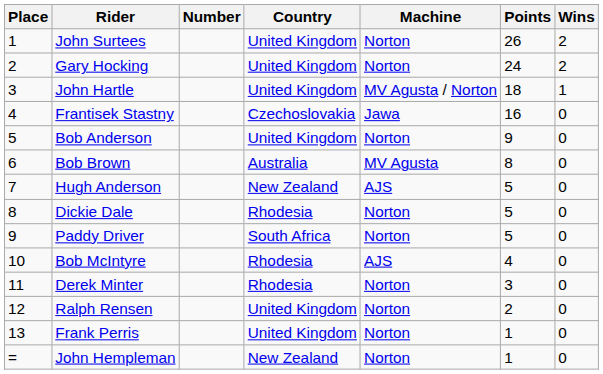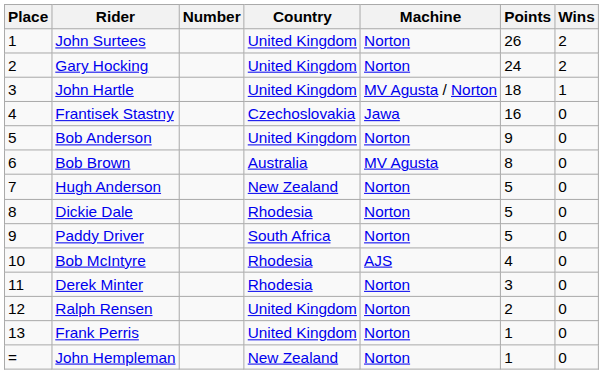 <table class="wikitable" style="font-size: 95%;">
 <tr>
 <th>Place</th>
 <th>Rider</th>
 <th>Number</th>
 <th>Country</th>
 <th>Machine</th>
 <th>Points</th>
 <th>Wins</th>
 </tr>
 <tr>
 <td>1</td>
 <td> <a href='#'>John Surtees</a></td>
 <td></td>
 <td><a href='#'>United Kingdom</a></td>
 <td><a href='#'>Norton</a></td>
 <td>26</td>
 <td>2</td>
 </tr>
 <tr>
 <td>2</td>
 <td> <a href='#'>Gary Hocking</a></td>
 <td></td>
 <td><a href='#'>United Kingdom</a></td>
 <td><a href='#'>Norton</a></td>
 <td>24</td>
 <td>2</td>
 </tr>
 <tr>
 <td>3</td>
 <td> <a href='#'>John Hartle</a></td>
 <td></td>
 <td><a href='#'>United Kingdom</a></td>
 <td><a href='#'>MV Agusta</a> / <a href='#'>Norton</a></td>
 <td>18</td>
 <td>1</td>
 </tr>
 <tr>
 <td>4</td>
 <td> <a href='#'>Frantisek Stastny</a></td>
 <td></td>
 <td><a href='#'>Czechoslovakia</a></td>
 <td><a href='#'>Jawa</a></td>
 <td>16</td>
 <td>0</td>
 </tr>
 <tr>
 <td>5</td>
 <td> <a href='#'>Bob Anderson</a></td>
 <td></td>
 <td><a href='#'>United Kingdom</a></td>
 <td><a href='#'>Norton</a></td>
 <td>9</td>
 <td>0</td>
 </tr>
 <tr>
 <td>6</td>
 <td> <a href='#'>Bob Brown</a></td>
 <td></td>
 <td><a href='#'>Australia</a></td>
 <td><a href='#'>MV Agusta</a></td>
 <td>8</td>
 <td>0</td>
 </tr>
 <tr>
 <td>7</td>
 <td> <a href='#'>Hugh Anderson</a></td>
 <td></td>
 <td><a href='#'>New Zealand</a></td>
-<td><a href='#'>AJS</a></td>
+<td><a href='#'>Norton</a></td>
 <td>5</td>
 <td>0</td>
 </tr>
 <tr>
 <td>8</td>
 <td> <a href='#'>Dickie Dale</a></td>
 <td></td>
 <td><a href='#'>Rhodesia</a></td>
 <td><a href='#'>Norton</a></td>
 <td>5</td>
 <td>0</td>
 </tr>
 <tr>
 <td>9</td>
 <td> <a href='#'>Paddy Driver</a></td>
 <td></td>
 <td><a href='#'>South Africa</a></td>
 <td><a href='#'>Norton</a></td>
 <td>5</td>
 <td>0</td>
 </tr>
 <tr>
 <td>10</td>
 <td> <a href='#'>Bob McIntyre</a></td>
 <td></td>
 <td><a href='#'>Rhodesia</a></td>
 <td><a href='#'>AJS</a></td>
 <td>4</td>
 <td>0</td>
 </tr>
 <tr>
 <td>11</td>
 <td> <a href='#'>Derek Minter</a></td>
 <td></td>
 <td><a href='#'>Rhodesia</a></td>
 <td><a href='#'>Norton</a></td>
 <td>3</td>
 <td>0</td>
 </tr>
 <tr>
 <td>12</td>
 <td> <a href='#'>Ralph Rensen</a></td>
 <td></td>
 <td><a href='#'>United Kingdom</a></td>
 <td><a href='#'>Norton</a></td>
 <td>2</td>
 <td>0</td>
 </tr>
 <tr>
 <td>13</td>
 <td> <a href='#'>Frank Perris</a></td>
 <td></td>
 <td><a href='#'>United Kingdom</a></td>
 <td><a href='#'>Norton</a></td>
 <td>1</td>
 <td>0</td>
 </tr>
 <tr>
 <td>=</td>
 <td> <a href='#'>John Hempleman</a></td>
 <td></td>
 <td><a href='#'>New Zealand</a></td>
 <td><a href='#'>Norton</a></td>
 <td>1</td>
 <td>0</td>
 </tr>
 </table>
